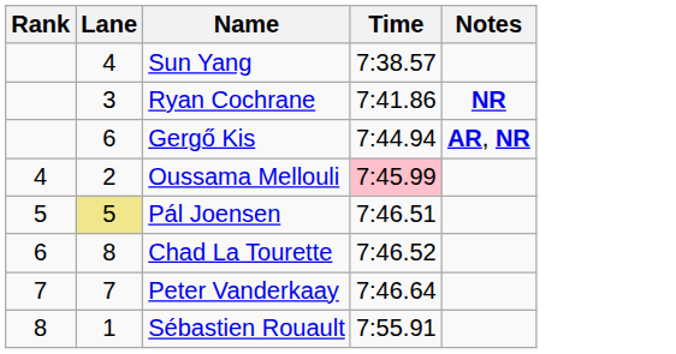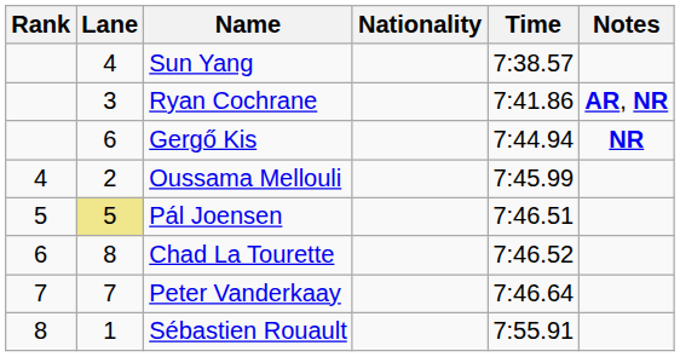 <table class="wikitable sortable" style="text-align:center">
 <tr>
 <th>Rank</th>
 <th>Lane</th>
 <th>Name</th>
+<th>Nationality</th>
 <th>Time</th>
 <th>Notes</th>
 </tr>
 <tr>
 <td></td>
 <td>4</td>
 <td align=left><a href='#'>Sun Yang</a></td>
+<td align=left></td>
 <td>7:38.57</td>
 <td></td>
 </tr>
 <tr>
 <td></td>
 <td>3</td>
 <td align=left><a href='#'>Ryan Cochrane</a></td>
+<td align=left></td>
 <td>7:41.86</td>
-<td><strong><a href='#'>NR</a></strong></td>
+<td><strong><a href='#'>AR</a></strong>, <strong><a href='#'>NR</a></strong></td>
 </tr>
 <tr>
 <td></td>
 <td>6</td>
 <td align=left><a href='#'>Gergő Kis</a></td>
+<td align=left></td>
 <td>7:44.94</td>
-<td><strong><a href='#'>AR</a></strong>, <strong><a href='#'>NR</a></strong></td>
+<td><strong><a href='#'>NR</a></strong></td>
 </tr>
 <tr>
 <td>4</td>
 <td>2</td>
 <td align=left><a href='#'>Oussama Mellouli</a></td>
-<td style="background: pink;">7:45.99</td>
+<td align=left></td>
+<td>7:45.99</td>
 <td></td>
 </tr>
 <tr>
 <td>5</td>
 <td style="background: khaki;">5</td>
 <td align=left><a href='#'>Pál Joensen</a></td>
+<td align=left></td>
 <td>7:46.51</td>
 <td></td>
 </tr>
 <tr>
 <td>6</td>
 <td>8</td>
 <td align=left><a href='#'>Chad La Tourette</a></td>
+<td align=left></td>
 <td>7:46.52</td>
 <td></td>
 </tr>
 <tr>
 <td>7</td>
 <td>7</td>
 <td align=left><a href='#'>Peter Vanderkaay</a></td>
+<td align=left></td>
 <td>7:46.64</td>
 <td></td>
 </tr>
 <tr>
 <td>8</td>
 <td>1</td>
 <td align=left><a href='#'>Sébastien Rouault</a></td>
+<td align=left></td>
 <td>7:55.91</td>
 <td></td>
 </tr>
 </table>
